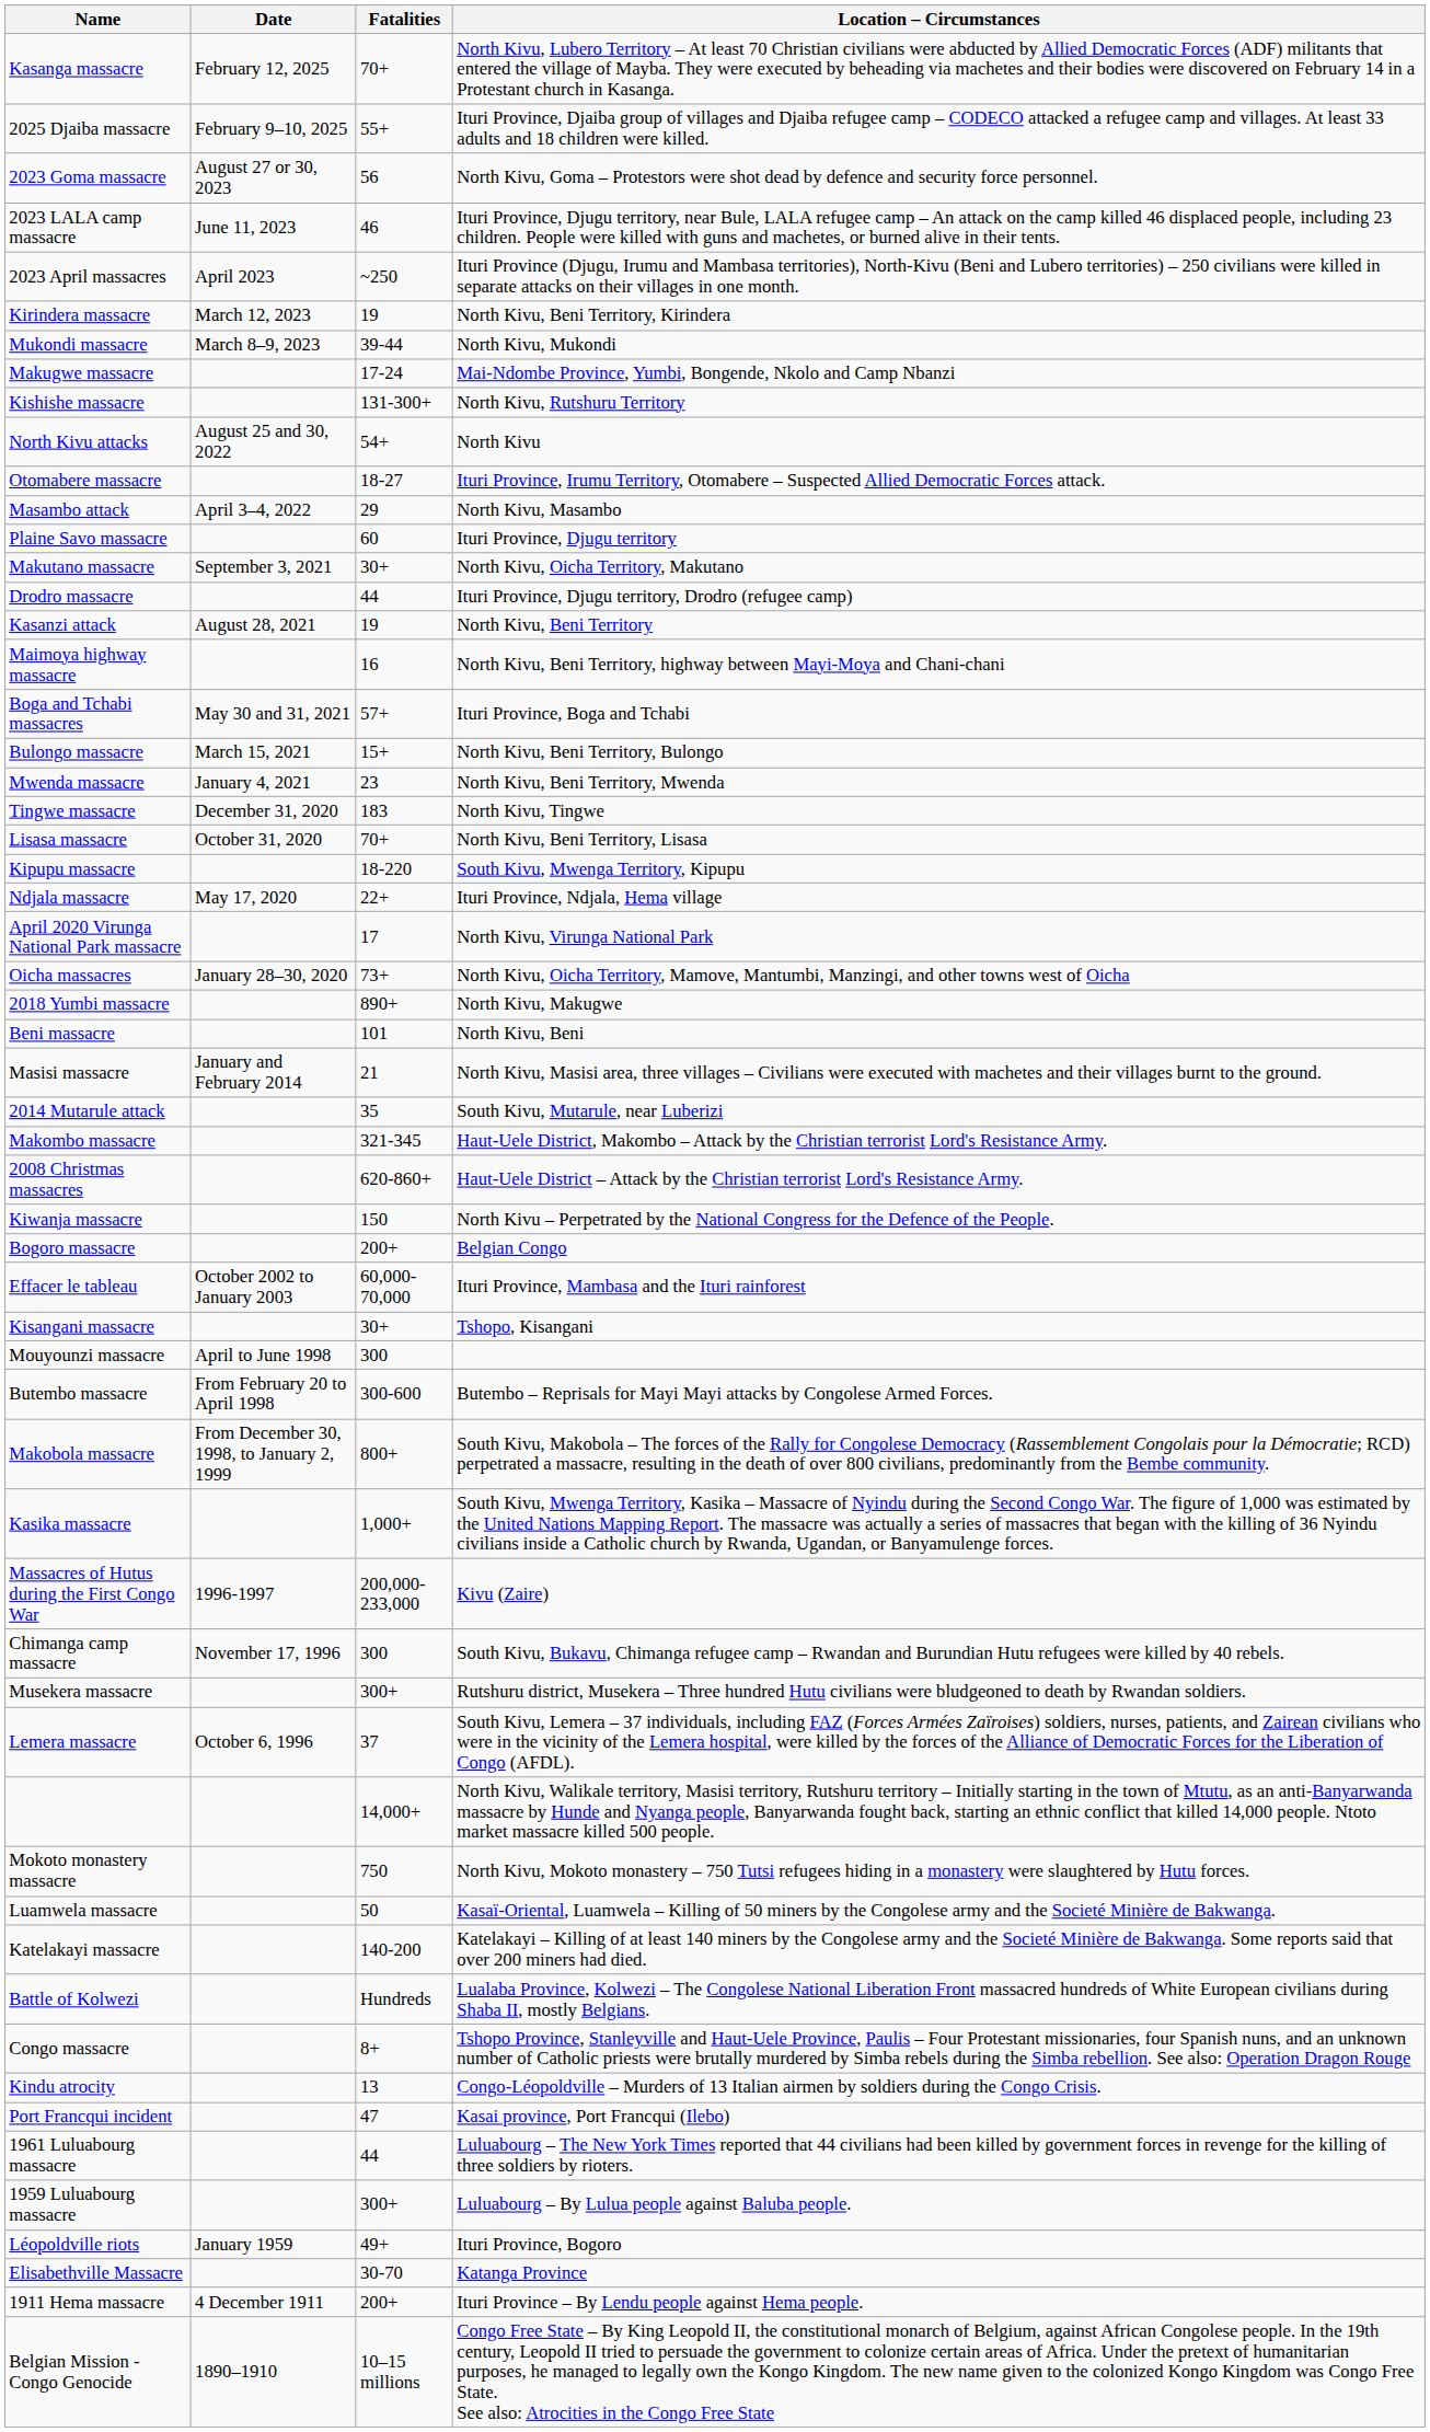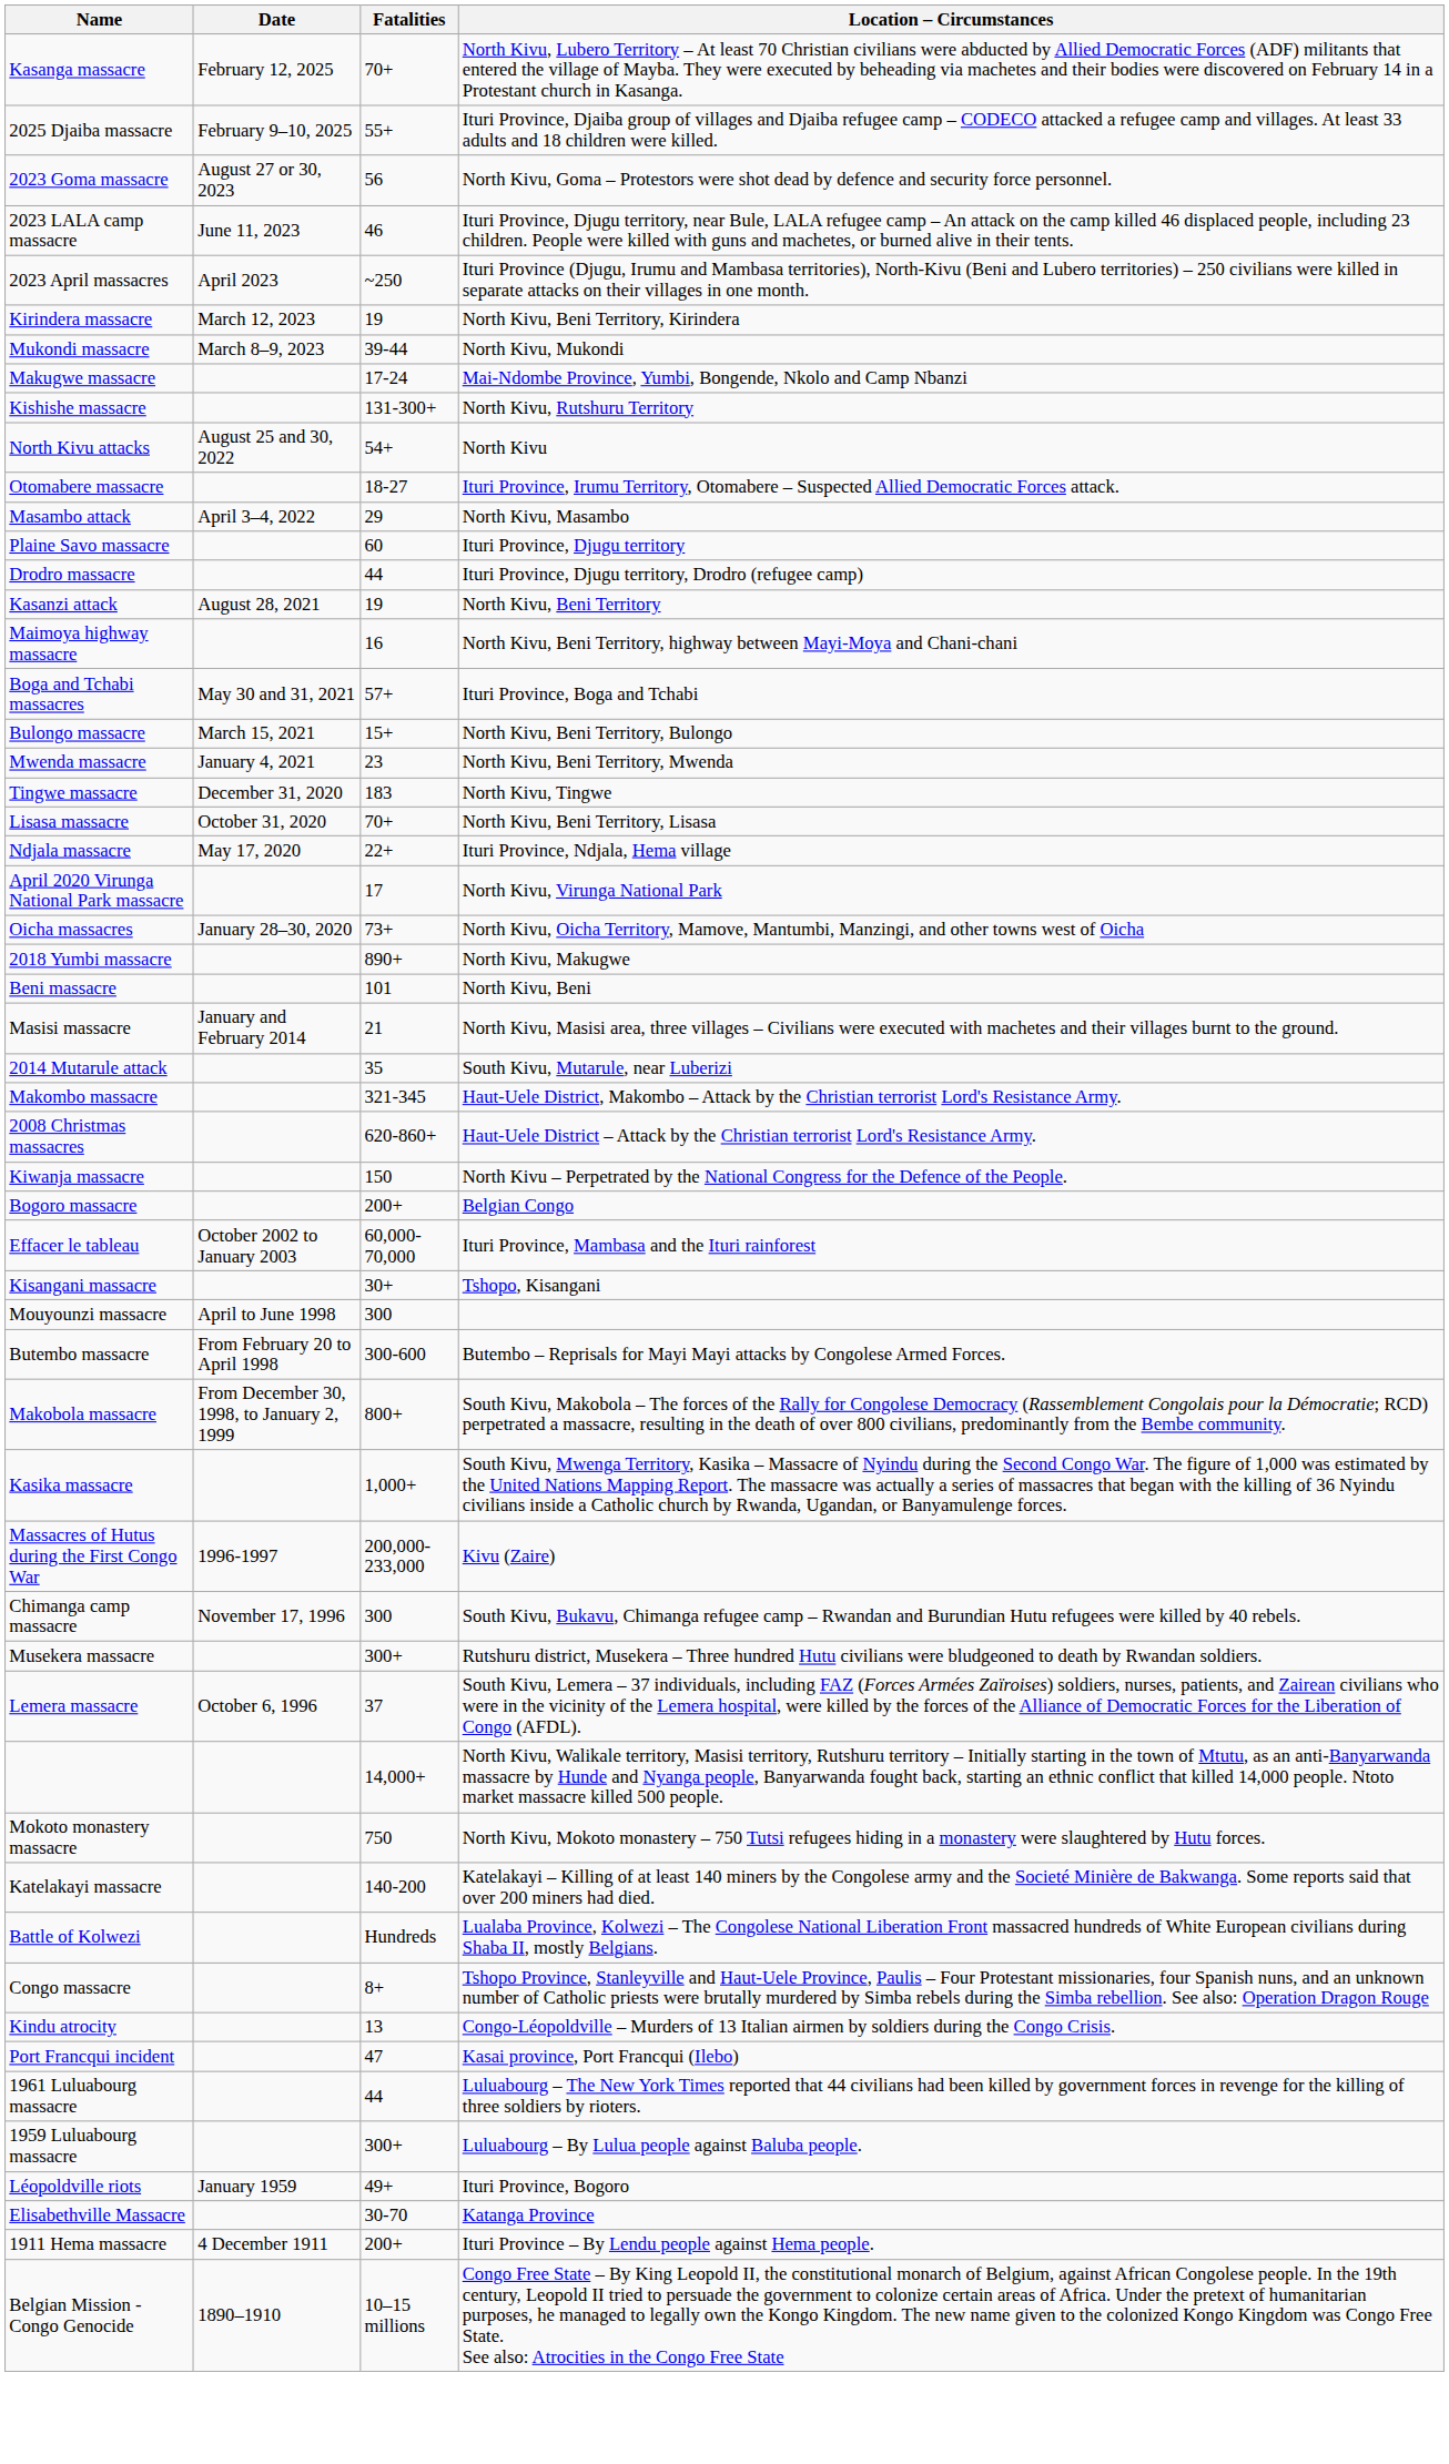 <table class="wikitable sortable">
 <tr>
 <th>Name</th>
 <th>Date</th>
 <th>Fatalities</th>
 <th>Location – Circumstances</th>
 </tr>
 <tr>
 <td><a href='#'>Kasanga massacre</a></td>
 <td>February 12, 2025</td>
 <td>70+</td>
 <td><a href='#'>North Kivu</a>, <a href='#'>Lubero Territory</a> – At least 70 Christian civilians were abducted by <a href='#'>Allied Democratic Forces</a> (ADF) militants that entered the village of Mayba. They were executed by beheading via machetes and their bodies were discovered on February 14 in a Protestant church in Kasanga.</td>
 </tr>
 <tr>
 <td>2025 Djaiba massacre</td>
 <td>February 9–10, 2025</td>
 <td>55+</td>
 <td>Ituri Province, Djaiba group of villages and Djaiba refugee camp –  <a href='#'>CODECO</a> attacked a refugee camp and villages. At least 33 adults and 18 children were killed.</td>
 </tr>
 <tr>
 <td><a href='#'>2023 Goma massacre</a></td>
 <td>August 27 or 30, 2023</td>
 <td>56</td>
 <td>North Kivu, Goma – Protestors were shot dead by defence and security force personnel.</td>
 </tr>
 <tr>
 <td>2023 LALA camp massacre</td>
 <td>June 11, 2023</td>
 <td>46</td>
 <td>Ituri Province, Djugu territory, near Bule, LALA refugee camp – An attack on the camp killed 46 displaced people, including 23 children. People were killed with guns and machetes, or burned alive in their tents.</td>
 </tr>
 <tr>
 <td>2023 April massacres</td>
 <td>April 2023</td>
 <td>~250</td>
 <td>Ituri Province (Djugu, Irumu and Mambasa territories), North-Kivu (Beni and Lubero territories) – 250 civilians were killed in separate attacks on their villages in one month.</td>
 </tr>
 <tr>
 <td><a href='#'>Kirindera massacre</a></td>
 <td>March 12, 2023</td>
 <td>19</td>
 <td>North Kivu, Beni Territory, Kirindera</td>
 </tr>
 <tr>
 <td><a href='#'>Mukondi massacre</a></td>
 <td>March 8–9, 2023</td>
 <td>39-44</td>
 <td>North Kivu, Mukondi</td>
 </tr>
 <tr>
 <td><a href='#'>Makugwe massacre</a></td>
 <td></td>
 <td>17-24</td>
 <td><a href='#'>Mai-Ndombe Province</a>, <a href='#'>Yumbi</a>, Bongende, Nkolo and Camp Nbanzi</td>
 </tr>
 <tr>
 <td><a href='#'>Kishishe massacre</a></td>
 <td></td>
 <td>131-300+</td>
 <td>North Kivu, <a href='#'>Rutshuru Territory</a></td>
 </tr>
 <tr>
 <td><a href='#'>North Kivu attacks</a></td>
 <td>August 25 and 30, 2022</td>
 <td>54+</td>
 <td>North Kivu</td>
 </tr>
 <tr>
 <td><a href='#'>Otomabere massacre</a></td>
 <td></td>
 <td>18-27</td>
 <td><a href='#'>Ituri Province</a>, <a href='#'>Irumu Territory</a>, Otomabere – Suspected <a href='#'>Allied Democratic Forces</a> attack.</td>
 </tr>
 <tr>
 <td><a href='#'>Masambo attack</a></td>
 <td>April 3–4, 2022</td>
 <td>29</td>
 <td>North Kivu, Masambo</td>
 </tr>
 <tr>
 <td><a href='#'>Plaine Savo massacre</a></td>
 <td></td>
 <td>60</td>
 <td>Ituri Province, <a href='#'>Djugu territory</a></td>
 </tr>
 <tr>
-<td><a href='#'>Makutano massacre</a></td>
-<td>September 3, 2021</td>
-<td>30+</td>
-<td>North Kivu, <a href='#'>Oicha Territory</a>, Makutano</td>
-</tr>
-<tr>
 <td><a href='#'>Drodro massacre</a></td>
 <td></td>
 <td>44</td>
 <td>Ituri Province, Djugu territory, Drodro (refugee camp)</td>
 </tr>
 <tr>
 <td><a href='#'>Kasanzi attack</a></td>
 <td>August 28, 2021</td>
 <td>19</td>
 <td>North Kivu, <a href='#'>Beni Territory</a></td>
 </tr>
 <tr>
 <td><a href='#'>Maimoya highway massacre</a></td>
 <td></td>
 <td>16</td>
 <td>North Kivu, Beni Territory, highway between <a href='#'>Mayi-Moya</a> and Chani-chani</td>
 </tr>
 <tr>
 <td><a href='#'>Boga and Tchabi massacres</a></td>
 <td>May 30 and 31, 2021</td>
 <td>57+</td>
 <td>Ituri Province, Boga and Tchabi</td>
 </tr>
 <tr>
 <td><a href='#'>Bulongo massacre</a></td>
 <td>March 15, 2021</td>
 <td>15+</td>
 <td>North Kivu, Beni Territory, Bulongo</td>
 </tr>
 <tr>
 <td><a href='#'>Mwenda massacre</a></td>
 <td>January 4, 2021</td>
 <td>23</td>
 <td>North Kivu, Beni Territory, Mwenda</td>
 </tr>
 <tr>
 <td><a href='#'>Tingwe massacre</a></td>
 <td>December 31, 2020</td>
 <td>183</td>
 <td>North Kivu, Tingwe</td>
 </tr>
 <tr>
 <td><a href='#'>Lisasa massacre</a></td>
 <td>October 31, 2020</td>
 <td>70+</td>
 <td>North Kivu, Beni Territory, Lisasa</td>
-</tr>
-<tr>
-<td><a href='#'>Kipupu massacre</a></td>
-<td></td>
-<td>18-220</td>
-<td><a href='#'>South Kivu</a>, <a href='#'>Mwenga Territory</a>, Kipupu</td>
 </tr>
 <tr>
 <td><a href='#'>Ndjala massacre</a></td>
 <td>May 17, 2020</td>
 <td>22+</td>
 <td>Ituri Province, Ndjala, <a href='#'>Hema</a> village</td>
 </tr>
 <tr>
 <td><a href='#'>April 2020 Virunga National Park massacre</a></td>
 <td></td>
 <td>17</td>
 <td>North Kivu, <a href='#'>Virunga National Park</a></td>
 </tr>
 <tr>
 <td><a href='#'>Oicha massacres</a></td>
 <td>January 28–30, 2020</td>
 <td>73+</td>
 <td>North Kivu, <a href='#'>Oicha Territory</a>, Mamove, Mantumbi, Manzingi, and other towns west of <a href='#'>Oicha</a></td>
 </tr>
 <tr>
 <td><a href='#'>2018 Yumbi massacre</a></td>
 <td></td>
 <td>890+</td>
 <td>North Kivu, Makugwe</td>
 </tr>
 <tr>
 <td><a href='#'>Beni massacre</a></td>
 <td></td>
 <td>101</td>
 <td>North Kivu, Beni</td>
 </tr>
 <tr>
 <td>Masisi massacre</td>
 <td>January and February 2014</td>
 <td>21</td>
 <td>North Kivu, Masisi area, three villages – Civilians were executed with machetes and their villages burnt to the ground. </td>
 </tr>
 <tr>
 <td><a href='#'>2014 Mutarule attack</a></td>
 <td></td>
 <td>35</td>
 <td>South Kivu, <a href='#'>Mutarule</a>, near <a href='#'>Luberizi</a></td>
 </tr>
 <tr>
 <td><a href='#'>Makombo massacre</a></td>
 <td></td>
 <td>321-345</td>
 <td><a href='#'>Haut-Uele District</a>, Makombo – Attack by the <a href='#'>Christian terrorist</a> <a href='#'>Lord's Resistance Army</a>.</td>
 </tr>
 <tr>
 <td><a href='#'>2008 Christmas massacres</a></td>
 <td></td>
 <td>620-860+</td>
 <td><a href='#'>Haut-Uele District</a> – Attack by the <a href='#'>Christian terrorist</a> <a href='#'>Lord's Resistance Army</a>.</td>
 </tr>
 <tr>
 <td><a href='#'>Kiwanja massacre</a></td>
 <td></td>
 <td>150</td>
 <td>North Kivu – Perpetrated by the <a href='#'>National Congress for the Defence of the People</a>.</td>
 </tr>
 <tr>
 <td><a href='#'>Bogoro massacre</a></td>
 <td></td>
 <td>200+</td>
 <td><a href='#'>Belgian Congo</a></td>
 </tr>
 <tr>
 <td><a href='#'>Effacer le tableau</a></td>
 <td>October 2002 to January 2003</td>
 <td>60,000-70,000</td>
 <td>Ituri Province, <a href='#'>Mambasa</a> and the <a href='#'>Ituri rainforest</a></td>
 </tr>
 <tr>
 <td><a href='#'>Kisangani massacre</a></td>
 <td></td>
 <td>30+</td>
 <td><a href='#'>Tshopo</a>, Kisangani</td>
 </tr>
 <tr>
 <td>Mouyounzi massacre</td>
 <td>April to June 1998</td>
 <td>300</td>
 <td></td>
 </tr>
 <tr>
 <td>Butembo massacre</td>
 <td>From February 20 to April 1998</td>
 <td>300-600</td>
 <td>Butembo – Reprisals for Mayi Mayi attacks by Congolese Armed Forces.</td>
 </tr>
 <tr>
 <td><a href='#'>Makobola massacre</a></td>
 <td>From December 30, 1998, to January 2, 1999</td>
 <td>800+</td>
 <td>South Kivu, Makobola – The forces of the <a href='#'>Rally for Congolese Democracy</a> (<em>Rassemblement Congolais pour la Démocratie</em>; RCD) perpetrated a massacre, resulting in the death of over 800 civilians, predominantly from the <a href='#'>Bembe community</a>.</td>
 </tr>
 <tr>
 <td><a href='#'>Kasika massacre</a></td>
 <td></td>
 <td>1,000+</td>
 <td>South Kivu, <a href='#'>Mwenga Territory</a>, Kasika – Massacre of <a href='#'>Nyindu</a> during the <a href='#'>Second Congo War</a>. The figure of 1,000 was estimated by the <a href='#'>United Nations Mapping Report</a>. The massacre was actually a series of massacres that began with the killing of 36 Nyindu civilians inside a Catholic church by Rwanda, Ugandan, or Banyamulenge forces.</td>
 </tr>
 <tr>
 <td><a href='#'>Massacres of Hutus during the First Congo War</a></td>
 <td>1996-1997</td>
 <td>200,000-233,000</td>
 <td><a href='#'>Kivu</a> (<a href='#'>Zaire</a>)</td>
 </tr>
 <tr>
 <td>Chimanga camp massacre</td>
 <td>November 17, 1996</td>
 <td>300</td>
 <td>South Kivu, <a href='#'>Bukavu</a>, Chimanga refugee camp – Rwandan and Burundian Hutu refugees were killed by 40 rebels.</td>
 </tr>
 <tr>
 <td>Musekera massacre</td>
 <td></td>
 <td>300+</td>
 <td>Rutshuru district, Musekera – Three hundred <a href='#'>Hutu</a> civilians were bludgeoned to death by Rwandan soldiers.</td>
 </tr>
 <tr>
 <td><a href='#'>Lemera massacre</a></td>
 <td>October 6, 1996</td>
 <td>37</td>
 <td>South Kivu, Lemera – 37 individuals, including <a href='#'>FAZ</a> (<em>Forces Armées Zaïroises</em>) soldiers, nurses, patients, and <a href='#'>Zairean</a> civilians who were in the vicinity of the <a href='#'>Lemera hospital</a>, were killed by the forces of the <a href='#'>Alliance of Democratic Forces for the Liberation of Congo</a> (AFDL).</td>
 </tr>
 <tr>
 <td></td>
 <td></td>
 <td>14,000+</td>
 <td>North Kivu, Walikale territory, Masisi territory, Rutshuru territory – Initially starting in the town of <a href='#'>Mtutu</a>, as an anti-<a href='#'>Banyarwanda</a> massacre by <a href='#'>Hunde</a> and <a href='#'>Nyanga people</a>, Banyarwanda fought back, starting an ethnic conflict that killed 14,000 people. Ntoto market massacre killed 500 people.</td>
 </tr>
 <tr>
 <td>Mokoto monastery massacre</td>
 <td></td>
 <td>750</td>
 <td>North Kivu, Mokoto monastery – 750 <a href='#'>Tutsi</a> refugees hiding in a <a href='#'>monastery</a> were slaughtered by <a href='#'>Hutu</a> forces.</td>
 </tr>
 <tr>
-<td>Luamwela massacre</td>
-<td></td>
-<td>50</td>
-<td><a href='#'>Kasaï-Oriental</a>, Luamwela – Killing of 50 miners by the Congolese army and the <a href='#'>Societé Minière de Bakwanga</a>.</td>
-</tr>
-<tr>
 <td>Katelakayi massacre</td>
 <td></td>
 <td>140-200</td>
 <td>Katelakayi – Killing of at least 140 miners by the Congolese army and the <a href='#'>Societé Minière de Bakwanga</a>. Some reports said that over 200 miners had died.</td>
 </tr>
 <tr>
 <td><a href='#'>Battle of Kolwezi</a></td>
 <td></td>
 <td>Hundreds</td>
 <td><a href='#'>Lualaba Province</a>, <a href='#'>Kolwezi</a> – The <a href='#'>Congolese National Liberation Front</a> massacred hundreds of White European civilians during <a href='#'>Shaba II</a>, mostly <a href='#'>Belgians</a>.</td>
 </tr>
 <tr>
 <td>Congo massacre</td>
 <td></td>
 <td>8+</td>
 <td><a href='#'>Tshopo Province</a>, <a href='#'>Stanleyville</a> and  <a href='#'>Haut-Uele Province</a>, <a href='#'>Paulis</a> – Four Protestant missionaries, four Spanish nuns, and an unknown number of Catholic priests were brutally murdered by Simba rebels during the <a href='#'>Simba rebellion</a>. See also: <a href='#'>Operation Dragon Rouge</a></td>
 </tr>
 <tr>
 <td><a href='#'>Kindu atrocity</a></td>
 <td></td>
 <td>13</td>
 <td><a href='#'>Congo-Léopoldville</a> – Murders of 13 Italian airmen by soldiers during the <a href='#'>Congo Crisis</a>.</td>
 </tr>
 <tr>
 <td><a href='#'>Port Francqui incident</a></td>
 <td></td>
 <td>47</td>
 <td><a href='#'>Kasai province</a>, Port Francqui (<a href='#'>Ilebo</a>)</td>
 </tr>
 <tr>
 <td>1961 Luluabourg massacre</td>
 <td></td>
 <td>44</td>
 <td><a href='#'>Luluabourg</a> – <a href='#'>The New York Times</a> reported that 44 civilians had been killed by government forces in revenge for the killing of three soldiers by rioters.</td>
 </tr>
 <tr>
 <td>1959 Luluabourg massacre</td>
 <td></td>
 <td>300+</td>
 <td><a href='#'>Luluabourg</a> – By <a href='#'>Lulua people</a> against <a href='#'>Baluba people</a>.</td>
 </tr>
 <tr>
 <td><a href='#'>Léopoldville riots</a></td>
 <td>January 1959</td>
 <td>49+</td>
 <td>Ituri Province, Bogoro</td>
 </tr>
 <tr>
 <td><a href='#'>Elisabethville Massacre</a></td>
 <td></td>
 <td>30-70</td>
 <td><a href='#'>Katanga Province</a></td>
 </tr>
 <tr>
 <td>1911 Hema massacre</td>
 <td>4 December 1911</td>
 <td>200+</td>
 <td>Ituri Province – By <a href='#'>Lendu people</a> against <a href='#'>Hema people</a>.</td>
 </tr>
 <tr>
 <td>Belgian Mission - Congo Genocide</td>
 <td>1890–1910</td>
 <td>10–15 millions</td>
 <td><a href='#'>Congo Free State</a> – By King Leopold II, the constitutional monarch of Belgium, against African Congolese people. In the 19th century, Leopold II tried to persuade the government to colonize certain areas of Africa. Under the pretext of humanitarian purposes, he managed to legally own the Kongo Kingdom. The new name given to the colonized Kongo Kingdom was Congo Free State.<br>See also: <a href='#'>Atrocities in the Congo Free State</a></td>
 </tr>
 </table>
